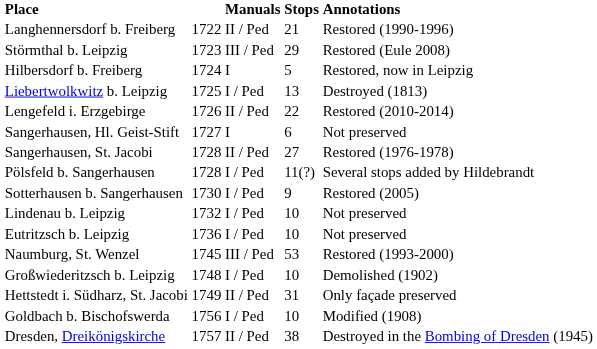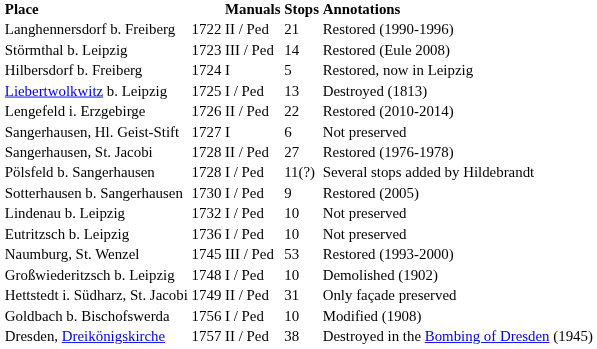 <table>
 <tr>
 <td><strong>Place</strong></td>
 <td></td>
 <td><strong>Manuals</strong></td>
 <td><strong>Stops</strong></td>
 <td><strong>Annotations</strong></td>
 </tr>
 <tr>
 <td>Langhennersdorf b. Freiberg</td>
 <td><div>1722</div></td>
 <td>II / Ped</td>
 <td><div>21</div></td>
 <td>Restored (1990-1996)</td>
 </tr>
 <tr>
 <td>Störmthal b. Leipzig</td>
 <td><div>1723</div></td>
 <td>III / Ped</td>
-<td><div>29</div></td>
+<td><div>14</div></td>
 <td>Restored (Eule 2008)</td>
 </tr>
 <tr>
 <td>Hilbersdorf b. Freiberg</td>
 <td><div>1724</div></td>
 <td>I</td>
 <td><div>5</div></td>
 <td>Restored, now in Leipzig</td>
 </tr>
 <tr>
 <td><a href='#'>Liebertwolkwitz</a> b. Leipzig</td>
 <td><div>1725</div></td>
 <td>I / Ped</td>
 <td><div>13</div></td>
 <td>Destroyed (1813)</td>
 </tr>
 <tr>
 <td>Lengefeld i. Erzgebirge</td>
 <td><div>1726</div></td>
 <td>II / Ped</td>
 <td><div>22</div></td>
 <td>Restored (2010-2014)</td>
 </tr>
 <tr>
 <td>Sangerhausen, Hl. Geist-Stift</td>
 <td><div>1727</div></td>
 <td>I</td>
 <td><div>6</div></td>
 <td>Not preserved</td>
 </tr>
 <tr>
 <td>Sangerhausen, St. Jacobi</td>
 <td><div>1728</div></td>
 <td>II / Ped</td>
 <td><div>27</div></td>
 <td>Restored (1976-1978)</td>
 </tr>
 <tr>
 <td>Pölsfeld b. Sangerhausen</td>
 <td><div>1728</div></td>
 <td>I / Ped</td>
 <td><div>11(?)</div></td>
 <td>Several stops added by Hildebrandt</td>
 </tr>
 <tr>
 <td>Sotterhausen b. Sangerhausen</td>
 <td><div>1730</div></td>
 <td>I / Ped</td>
 <td><div>9</div></td>
 <td>Restored (2005)</td>
 </tr>
 <tr>
 <td>Lindenau b. Leipzig</td>
 <td><div>1732</div></td>
 <td>I / Ped</td>
 <td><div>10</div></td>
 <td>Not preserved</td>
 </tr>
 <tr>
 <td>Eutritzsch b. Leipzig</td>
 <td><div>1736</div></td>
 <td>I / Ped</td>
 <td><div>10</div></td>
 <td>Not preserved</td>
 </tr>
 <tr>
 <td>Naumburg, St. Wenzel</td>
 <td><div>1745</div></td>
 <td>III / Ped</td>
 <td><div>53</div></td>
 <td>Restored (1993-2000)</td>
 </tr>
 <tr>
 <td>Großwiederitzsch b. Leipzig</td>
 <td><div>1748</div></td>
 <td>I / Ped</td>
 <td><div>10</div></td>
 <td>Demolished (1902)</td>
 </tr>
 <tr>
 <td>Hettstedt i. Südharz, St. Jacobi</td>
 <td><div>1749</div></td>
 <td>II / Ped</td>
 <td><div>31</div></td>
 <td>Only façade preserved</td>
 </tr>
 <tr>
 <td>Goldbach b. Bischofswerda</td>
 <td><div>1756</div></td>
 <td>I / Ped</td>
 <td><div>10</div></td>
 <td>Modified (1908)</td>
 </tr>
 <tr>
 <td>Dresden, <a href='#'>Dreikönigskirche</a></td>
 <td><div>1757</div></td>
 <td>II / Ped</td>
 <td><div>38</div></td>
 <td>Destroyed in the <a href='#'>Bombing of Dresden</a> (1945)</td>
 </tr>
 <tr>
 </tr>
 </table>
